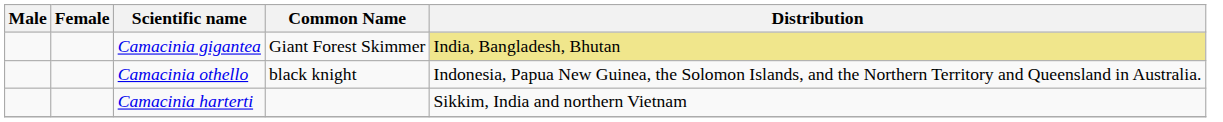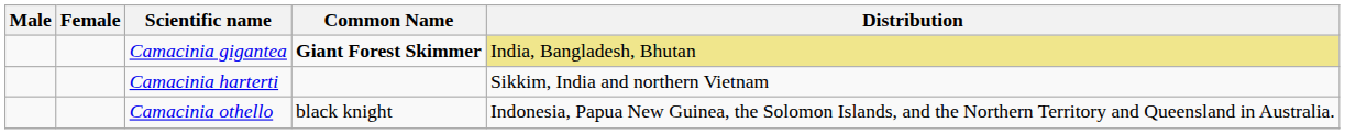 <table class="wikitable">
 <tr>
 <th>Male</th>
 <th>Female</th>
 <th>Scientific name</th>
 <th>Common Name</th>
 <th>Distribution</th>
 </tr>
 <tr>
 <td></td>
 <td></td>
 <td><em><a href='#'>Camacinia gigantea</a></em> </td>
-<td>Giant Forest Skimmer</td>
+<td><strong>Giant Forest Skimmer</strong></td>
 <td style="background: khaki;">India, Bangladesh, Bhutan</td>
+</tr>
+<tr>
+<td></td>
+<td></td>
+<td><em><a href='#'>Camacinia harterti</a></em> </td>
+<td></td>
+<td>Sikkim, India and northern Vietnam</td>
 </tr>
 <tr>
 <td></td>
 <td></td>
 <td><em><a href='#'>Camacinia othello</a></em> </td>
 <td>black knight</td>
 <td>Indonesia, Papua New Guinea, the Solomon Islands, and the Northern Territory and Queensland in Australia.</td>
 </tr>
 <tr>
-<td></td>
-<td></td>
-<td><em><a href='#'>Camacinia harterti</a></em> </td>
-<td></td>
-<td>Sikkim, India and northern Vietnam</td>
-</tr>
-<tr>
 </tr>
 </table>
